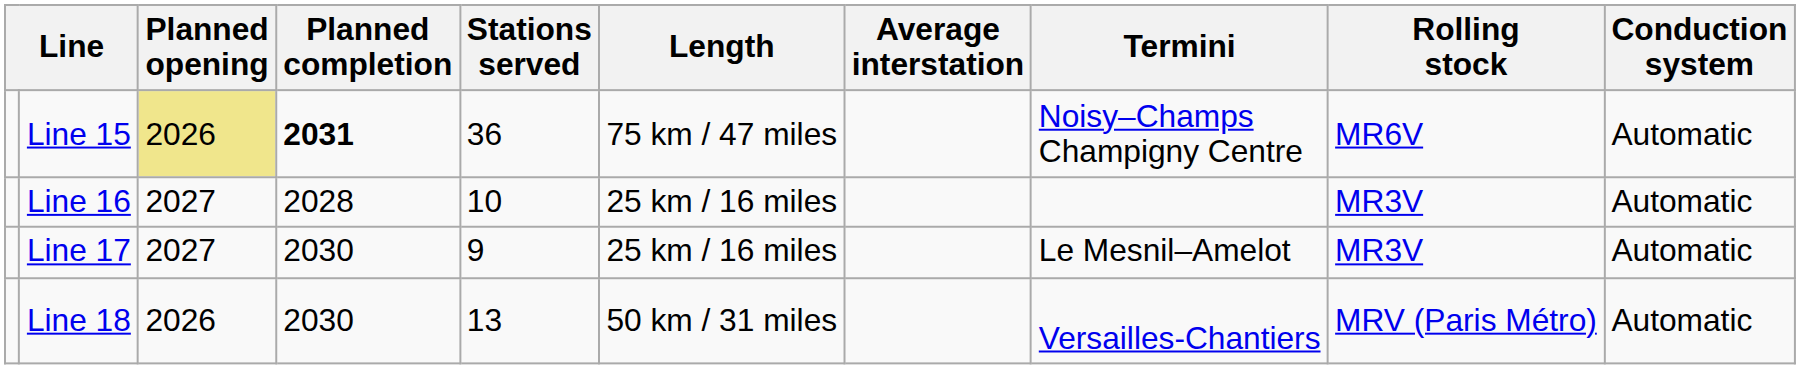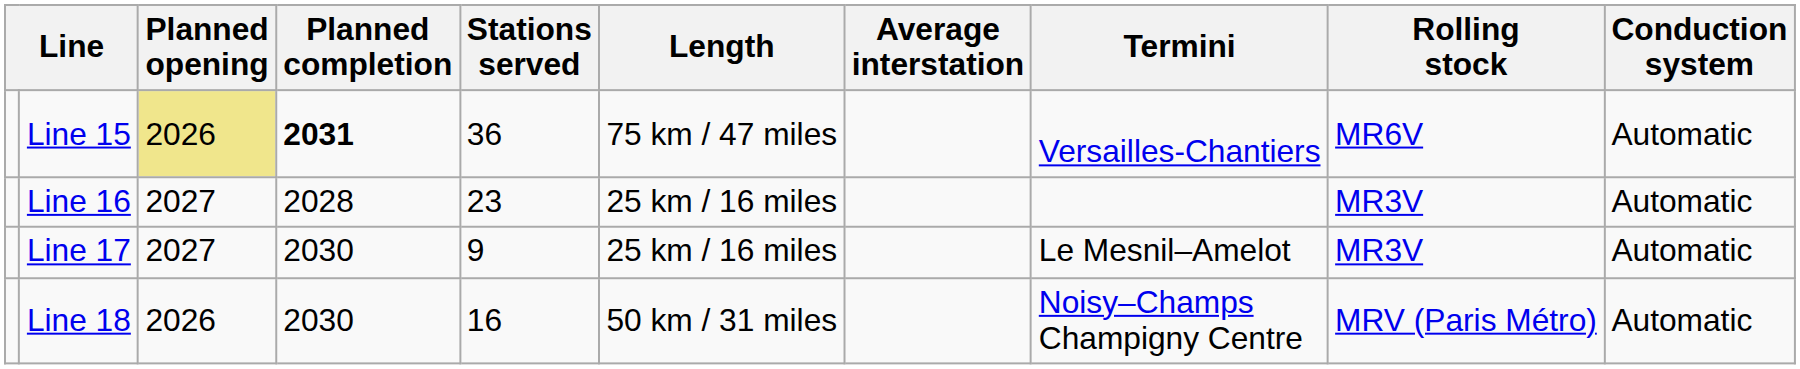 <table class="wikitable sortable" style="text-align:left;">
 <tr>
 <th colspan="2">Line</th>
 <th>Planned<br>opening</th>
 <th>Planned<br>completion</th>
 <th>Stations<br>served</th>
 <th>Length</th>
 <th>Average<br>interstation</th>
 <th>Termini</th>
 <th>Rolling<br>stock</th>
 <th>Conduction<br>system</th>
 </tr>
 <tr>
 <td class="noresize"></td>
 <td style="text-align:left;"><a href='#'>Line 15</a></td>
 <td style="background: khaki;">2026</td>
 <td><strong>2031</strong></td>
 <td>36</td>
 <td>75 km / 47 miles</td>
 <td></td>
-<td><a href='#'>Noisy–Champs</a><br>Champigny Centre</td>
+<td><br><a href='#'>Versailles-Chantiers</a></td>
 <td><a href='#'>MR6V</a></td>
 <td>Automatic</td>
 </tr>
 <tr>
 <td class="noresize"></td>
 <td style="text-align:left;"><a href='#'>Line 16</a></td>
 <td>2027</td>
 <td>2028</td>
-<td>10</td>
+<td>23</td>
 <td>25 km / 16 miles</td>
 <td></td>
 <td><br></td>
 <td><a href='#'>MR3V</a></td>
 <td>Automatic</td>
 </tr>
 <tr>
 <td class="noresize"></td>
 <td style="text-align:left;"><a href='#'>Line 17</a></td>
 <td>2027</td>
 <td>2030</td>
 <td>9</td>
 <td>25 km / 16 miles</td>
 <td></td>
 <td>Le Mesnil–Amelot<br></td>
 <td><a href='#'>MR3V</a></td>
 <td>Automatic</td>
 </tr>
 <tr>
 <td class="noresize"></td>
 <td style="text-align:left;"><a href='#'>Line 18</a></td>
 <td>2026</td>
 <td>2030</td>
-<td>13</td>
+<td>16</td>
 <td>50 km / 31 miles</td>
 <td></td>
-<td><br><a href='#'>Versailles-Chantiers</a></td>
+<td><a href='#'>Noisy–Champs</a><br>Champigny Centre</td>
 <td><a href='#'>MRV (Paris Métro)</a></td>
 <td>Automatic</td>
 </tr>
 </table>
